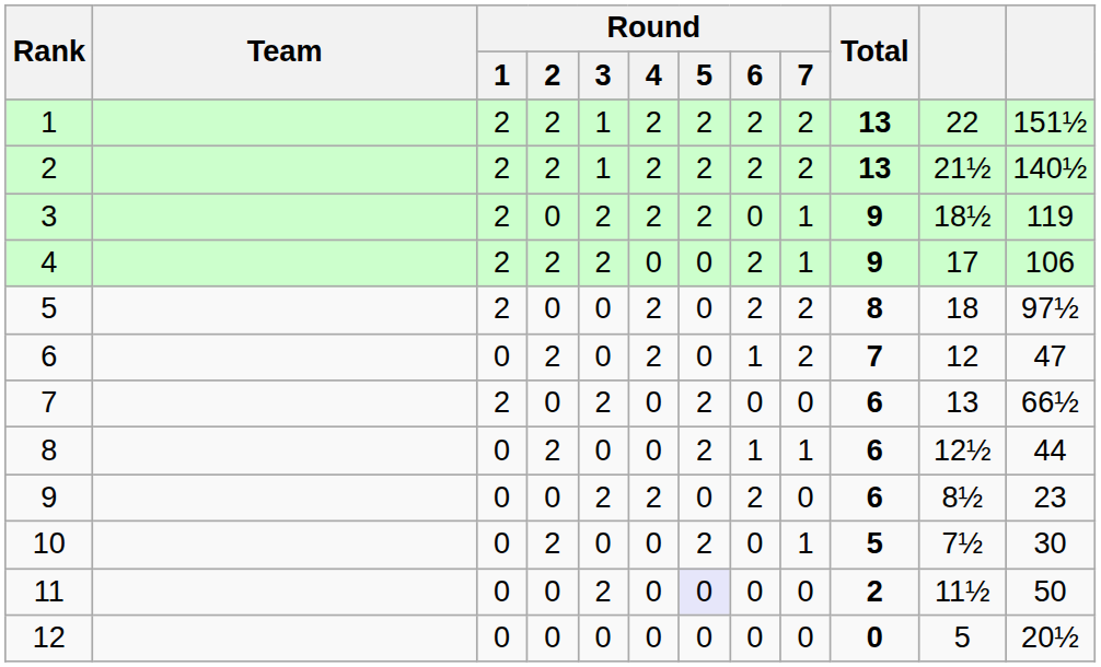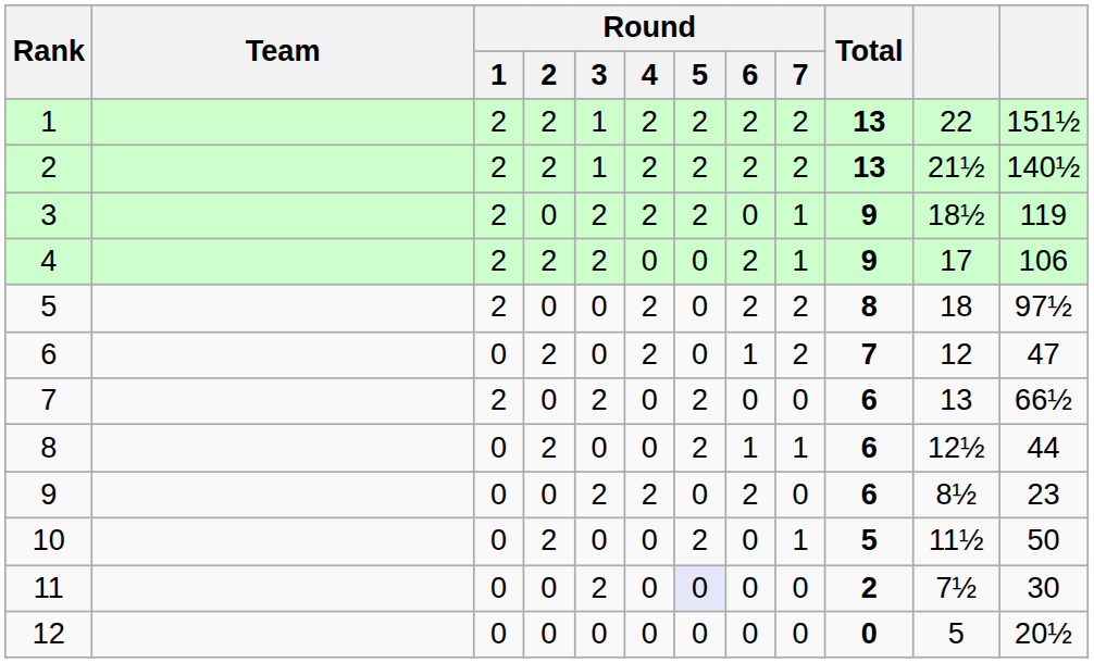 <table class=wikitable style="text-align:center">
 <tr>
 <th rowspan="2" width=40>Rank</th>
 <th rowspan="2" width=200>Team</th>
 <th colspan="7">Round</th>
 <th rowspan="2" width=40>Total</th>
 <th rowspan="2" width=40></th>
 <th rowspan="2" width=40></th>
 </tr>
 <tr>
 <th width=20>1</th>
 <th width=20>2</th>
 <th width=20>3</th>
 <th width=20>4</th>
 <th width=20>5</th>
 <th width=20>6</th>
 <th width=20>7</th>
 </tr>
 <tr style="background:#ccffcc;">
 <td>1</td>
 <td align=left></td>
 <td>2</td>
 <td>2</td>
 <td>1</td>
 <td>2</td>
 <td>2</td>
 <td>2</td>
 <td>2</td>
 <td><strong>13</strong></td>
 <td>22</td>
 <td>151½</td>
 </tr>
 <tr style="background:#ccffcc;">
 <td>2</td>
 <td align=left></td>
 <td>2</td>
 <td>2</td>
 <td>1</td>
 <td>2</td>
 <td>2</td>
 <td>2</td>
 <td>2</td>
 <td><strong>13</strong></td>
 <td>21½</td>
 <td>140½</td>
 </tr>
 <tr style="background:#ccffcc;">
 <td>3</td>
 <td align=left></td>
 <td>2</td>
 <td>0</td>
 <td>2</td>
 <td>2</td>
 <td>2</td>
 <td>0</td>
 <td>1</td>
 <td><strong>9</strong></td>
 <td>18½</td>
 <td>119</td>
 </tr>
 <tr style="background:#ccffcc;">
 <td>4</td>
 <td align=left></td>
 <td>2</td>
 <td>2</td>
 <td>2</td>
 <td>0</td>
 <td>0</td>
 <td>2</td>
 <td>1</td>
 <td><strong>9</strong></td>
 <td>17</td>
 <td>106</td>
 </tr>
 <tr>
 <td>5</td>
 <td align=left></td>
 <td>2</td>
 <td>0</td>
 <td>0</td>
 <td>2</td>
 <td>0</td>
 <td>2</td>
 <td>2</td>
 <td><strong>8</strong></td>
 <td>18</td>
 <td>97½</td>
 </tr>
 <tr>
 <td>6</td>
 <td align=left></td>
 <td>0</td>
 <td>2</td>
 <td>0</td>
 <td>2</td>
 <td>0</td>
 <td>1</td>
 <td>2</td>
 <td><strong>7</strong></td>
 <td>12</td>
 <td>47</td>
 </tr>
 <tr>
 <td>7</td>
 <td align=left></td>
 <td>2</td>
 <td>0</td>
 <td>2</td>
 <td>0</td>
 <td>2</td>
 <td>0</td>
 <td>0</td>
 <td><strong>6</strong></td>
 <td>13</td>
 <td>66½</td>
 </tr>
 <tr>
 <td>8</td>
 <td align=left></td>
 <td>0</td>
 <td>2</td>
 <td>0</td>
 <td>0</td>
 <td>2</td>
 <td>1</td>
 <td>1</td>
 <td><strong>6</strong></td>
 <td>12½</td>
 <td>44</td>
 </tr>
 <tr>
 <td>9</td>
 <td align=left></td>
 <td>0</td>
 <td>0</td>
 <td>2</td>
 <td>2</td>
 <td>0</td>
 <td>2</td>
 <td>0</td>
 <td><strong>6</strong></td>
 <td>8½</td>
 <td>23</td>
 </tr>
 <tr>
 <td>10</td>
 <td align=left></td>
 <td>0</td>
 <td>2</td>
 <td>0</td>
 <td>0</td>
 <td>2</td>
 <td>0</td>
 <td>1</td>
 <td><strong>5</strong></td>
-<td>7½</td>
-<td>30</td>
+<td>11½</td>
+<td>50</td>
 </tr>
 <tr>
 <td>11</td>
 <td align=left></td>
 <td>0</td>
 <td>0</td>
 <td>2</td>
 <td>0</td>
 <td style="background: lavender;">0</td>
 <td>0</td>
 <td>0</td>
 <td><strong>2</strong></td>
-<td>11½</td>
-<td>50</td>
+<td>7½</td>
+<td>30</td>
 </tr>
 <tr>
 <td>12</td>
 <td align=left></td>
 <td>0</td>
 <td>0</td>
 <td>0</td>
 <td>0</td>
 <td>0</td>
 <td>0</td>
 <td>0</td>
 <td><strong>0</strong></td>
 <td>5</td>
 <td>20½</td>
 </tr>
 </table>
